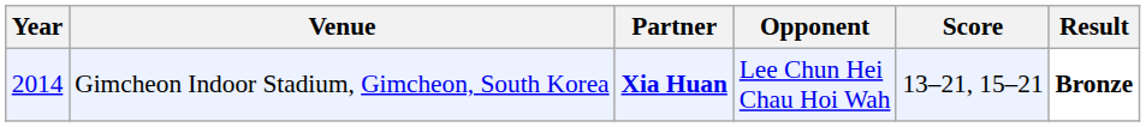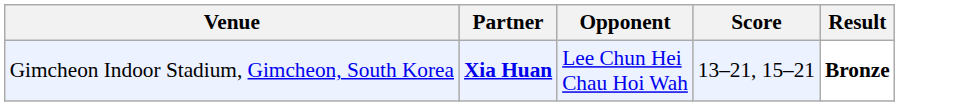 <table class="sortable wikitable" style="font-size: 90%;">
 <tr>
-<th>Year</th>
 <th>Venue</th>
 <th>Partner</th>
 <th>Opponent</th>
 <th>Score</th>
 <th>Result</th>
 </tr>
 <tr style="background:#ECF2FF">
-<td align="center"><a href='#'>2014</a></td>
 <td align="left">Gimcheon Indoor Stadium, <a href='#'>Gimcheon, South Korea</a></td>
 <td align="left"><strong> <a href='#'>Xia Huan</a></strong></td>
 <td align="left"> <a href='#'>Lee Chun Hei</a> <br>  <a href='#'>Chau Hoi Wah</a></td>
 <td align="left">13–21, 15–21</td>
 <td style="text-align:left; background:white"> <strong>Bronze</strong></td>
 </tr>
 </table>
